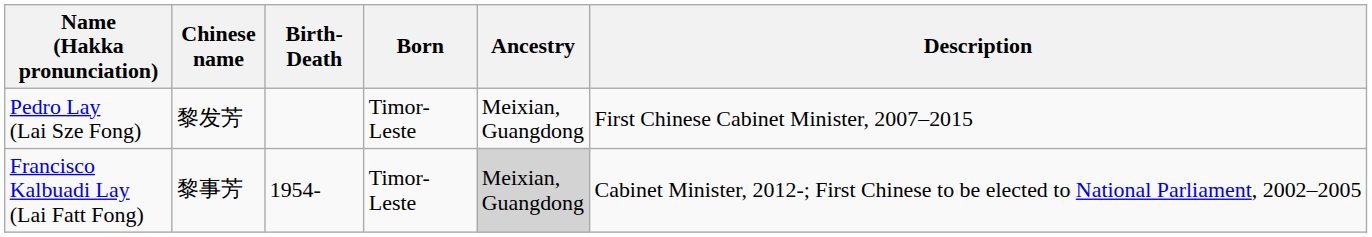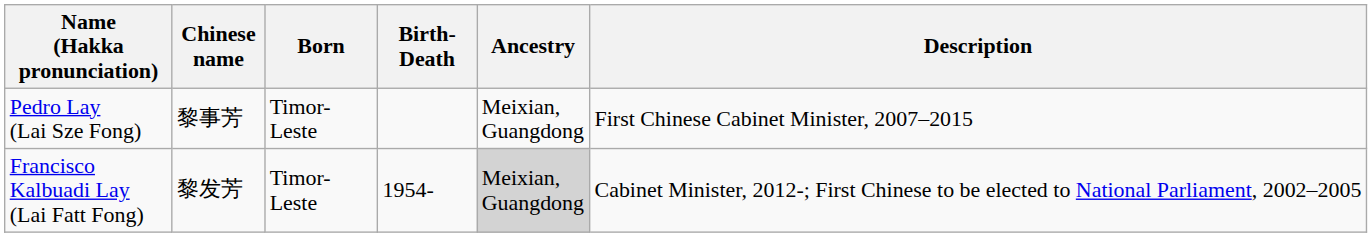 <table class="wikitable">
 <tr>
 <th width="115">Name<br>(Hakka pronunciation)</th>
 <th width="60">Chinese name</th>
+<th width="75">Born</th>
 <th width="65">Birth-Death</th>
-<th width="75">Born</th>
 <th width="75">Ancestry</th>
 <th>Description</th>
 </tr>
 <tr>
 <td><a href='#'>Pedro Lay</a> <br>(Lai Sze Fong)</td>
-<td>黎发芳</td>
+<td>黎事芳</td>
+<td>Timor-Leste</td>
 <td></td>
-<td>Timor-Leste</td>
 <td>Meixian, Guangdong</td>
 <td>First Chinese Cabinet Minister, 2007–2015</td>
 </tr>
 <tr>
 <td><a href='#'>Francisco Kalbuadi Lay</a> <br>(Lai Fatt Fong)</td>
-<td>黎事芳</td>
+<td>黎发芳</td>
+<td>Timor-Leste</td>
 <td>1954-</td>
-<td>Timor-Leste</td>
 <td style="background: lightgrey;">Meixian, Guangdong</td>
 <td>Cabinet Minister, 2012-; First Chinese to be elected to <a href='#'>National Parliament</a>, 2002–2005</td>
 </tr>
 </table>
